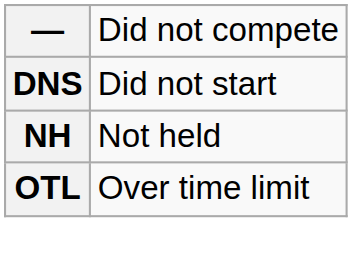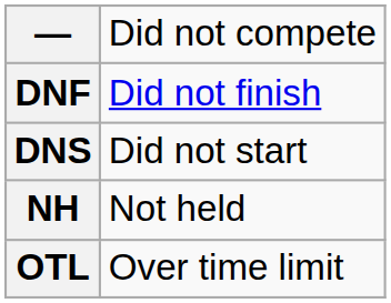 <table class="wikitable">
 <tr>
 <th scope="row">—</th>
 <td>Did not compete</td>
+</tr>
+<tr>
+<th scope="row">DNF</th>
+<td><a href='#'>Did not finish</a></td>
 </tr>
 <tr>
 <th scope="row">DNS</th>
 <td>Did not start</td>
 </tr>
 <tr>
 <th scope="row">NH</th>
 <td>Not held</td>
 </tr>
 <tr>
 <th scope="row">OTL</th>
 <td>Over time limit</td>
 </tr>
 </table>
